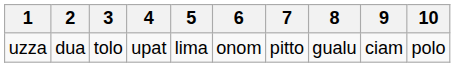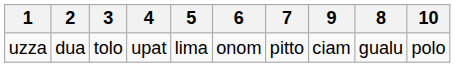 <table class="wikitable">
 <tr>
 <th>1</th>
 <th>2</th>
 <th>3</th>
 <th>4</th>
 <th>5</th>
 <th>6</th>
 <th>7</th>
+<th>9</th>
 <th>8</th>
-<th>9</th>
 <th>10</th>
 </tr>
 <tr>
 <td>uzza</td>
 <td>dua</td>
 <td>tolo</td>
 <td>upat</td>
 <td>lima</td>
 <td>onom</td>
 <td>pitto</td>
+<td>ciam</td>
 <td>gualu</td>
-<td>ciam</td>
 <td>polo</td>
 </tr>
 </table>
